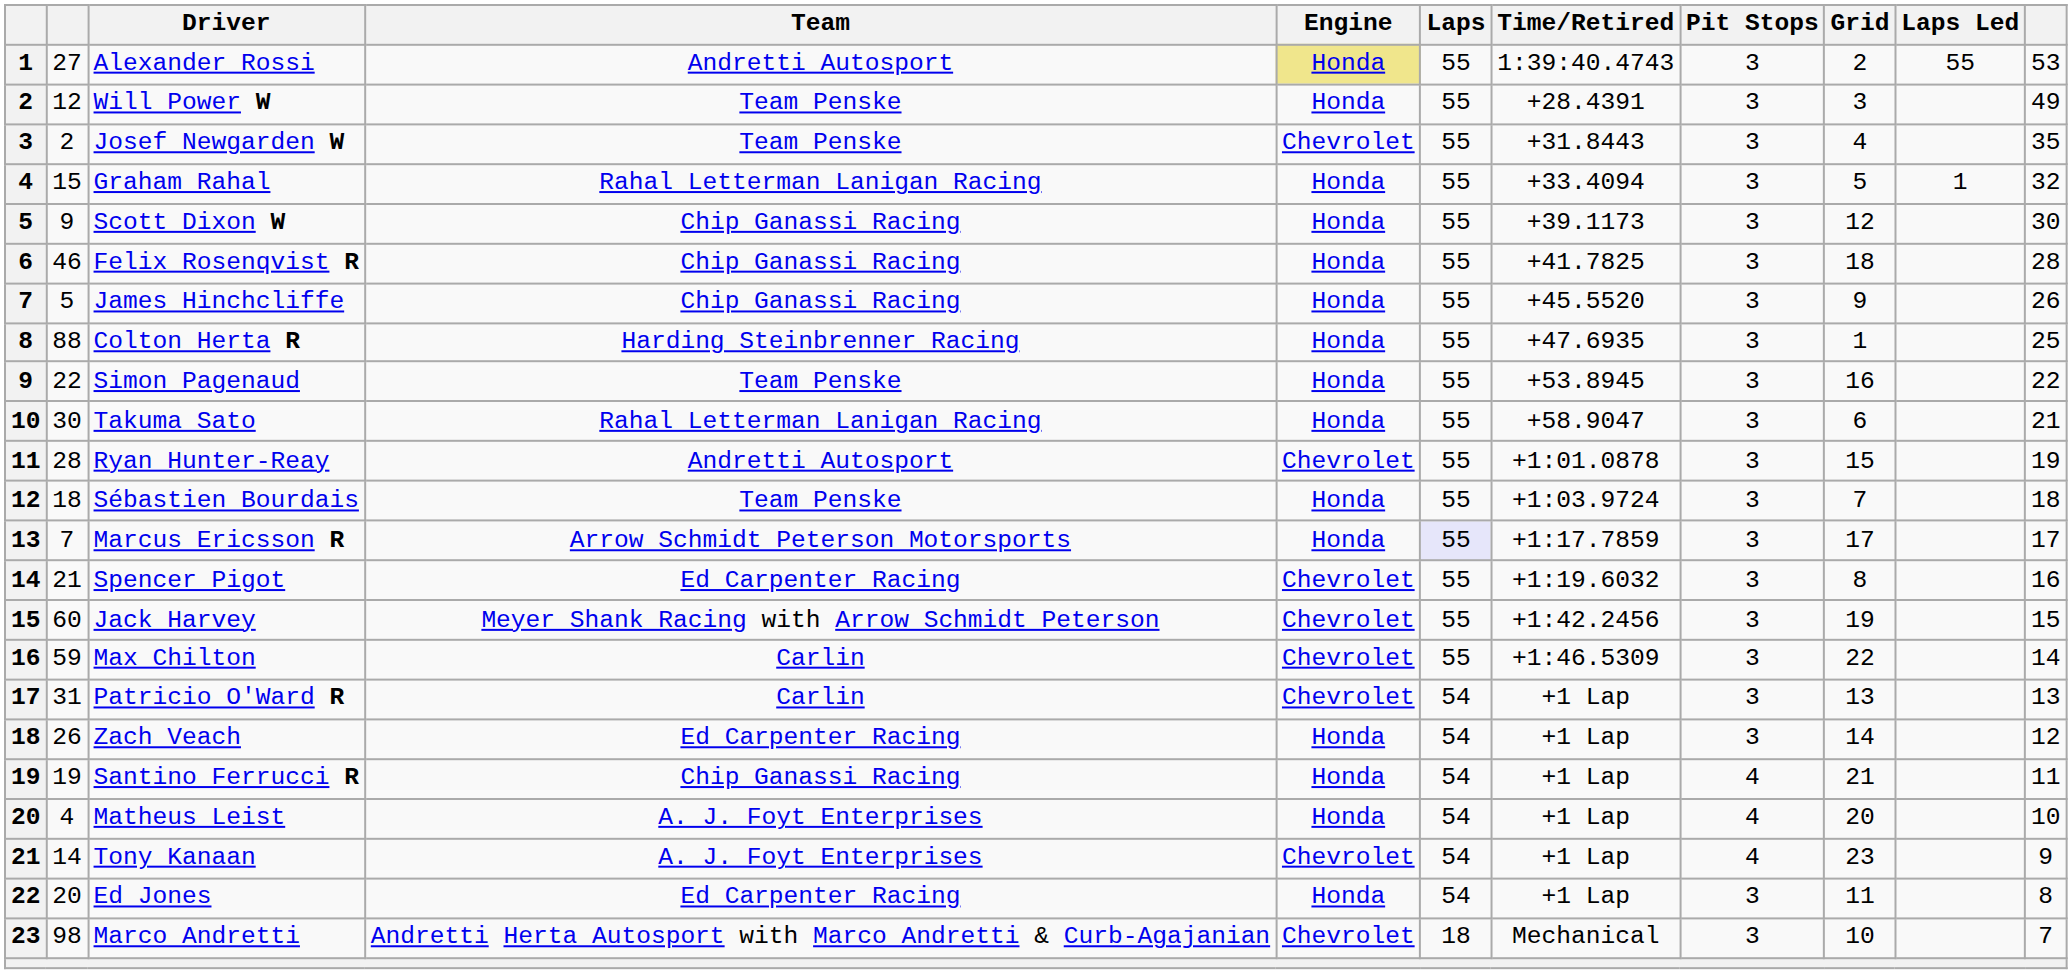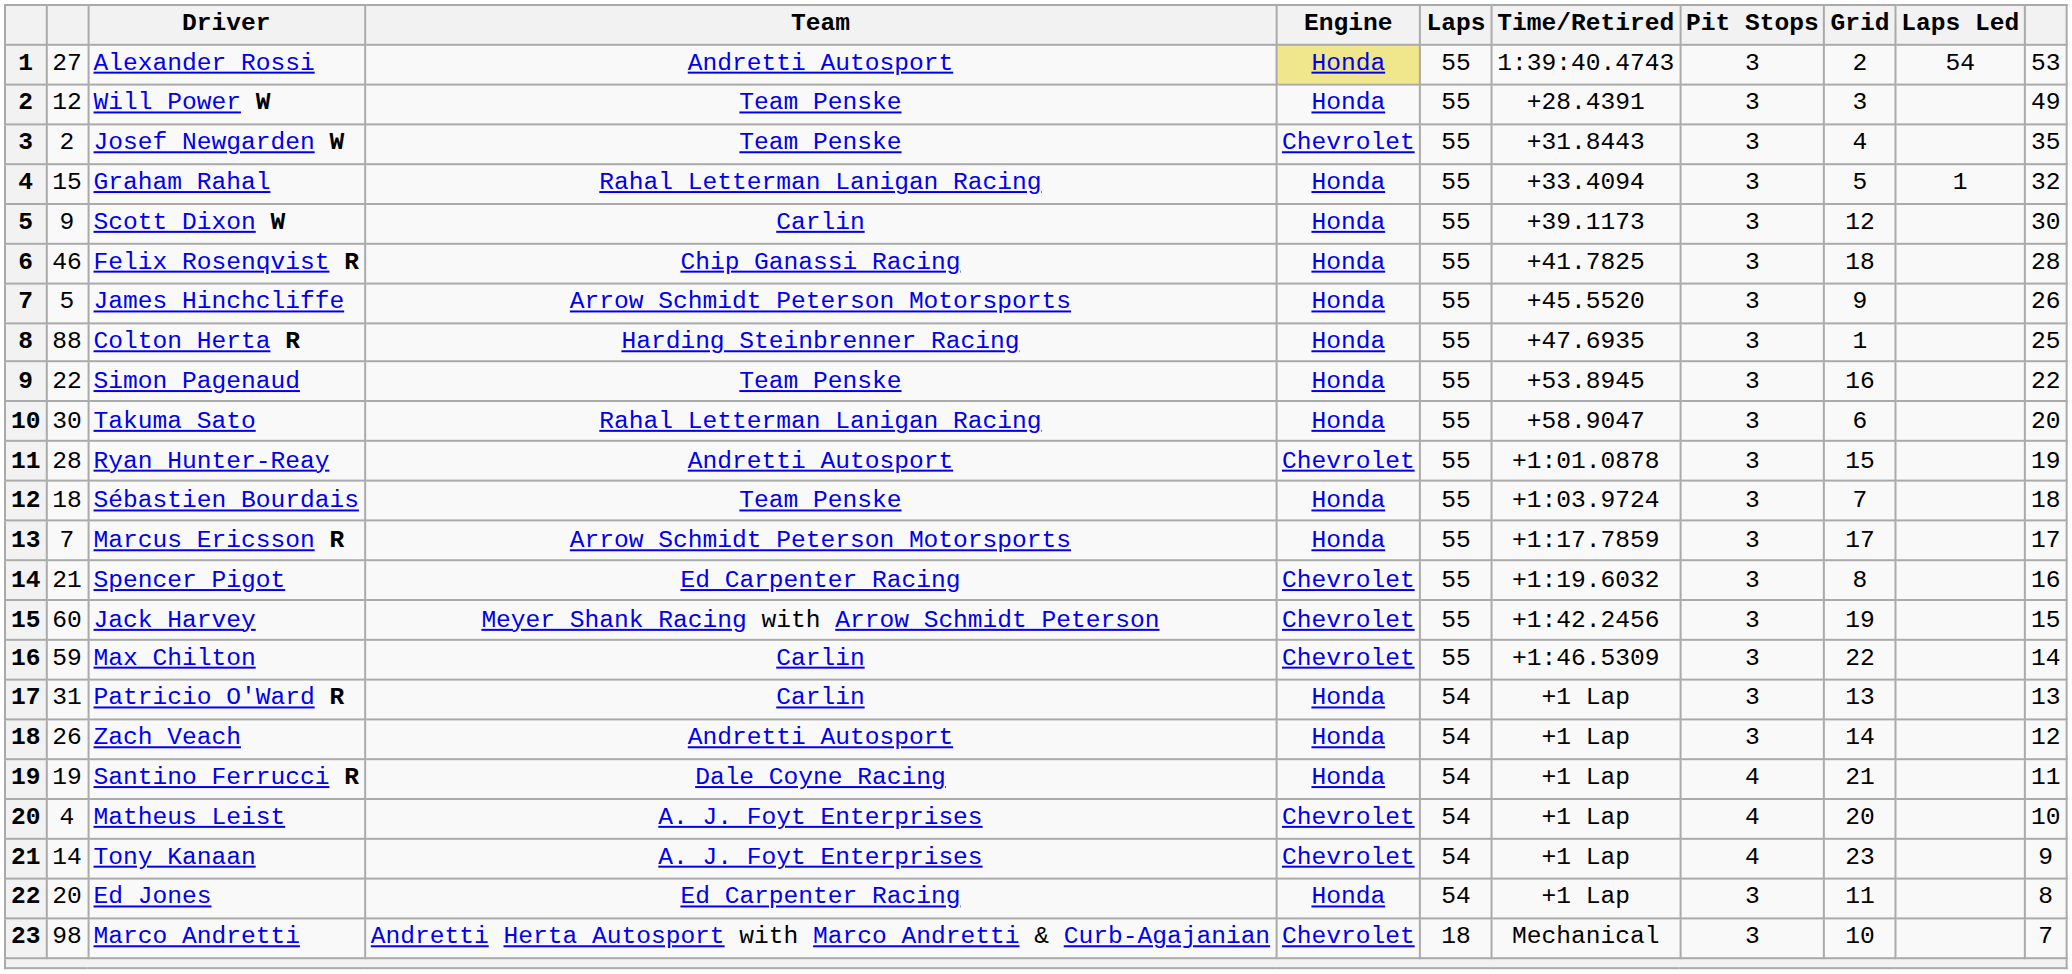 <table class="wikitable" style="text-align:center; font-size: 95%;">
 <tr>
 <th></th>
 <th></th>
 <th>Driver</th>
 <th>Team</th>
 <th>Engine</th>
 <th>Laps</th>
 <th>Time/Retired</th>
 <th>Pit Stops</th>
 <th>Grid</th>
 <th>Laps Led</th>
 <th></th>
 </tr>
 <tr>
 <th>1</th>
 <td>27</td>
 <td align="left"> <a href='#'>Alexander Rossi</a></td>
 <td><a href='#'>Andretti Autosport</a></td>
 <td style="background: khaki;"><a href='#'>Honda</a></td>
 <td>55</td>
 <td>1:39:40.4743</td>
 <td>3</td>
 <td>2</td>
-<td>55</td>
+<td>54</td>
 <td>53</td>
 </tr>
 <tr>
 <th>2</th>
 <td>12</td>
 <td align="left"> <a href='#'>Will Power</a> <strong><span>W</span></strong></td>
 <td><a href='#'>Team Penske</a></td>
 <td><a href='#'>Honda</a></td>
 <td>55</td>
 <td>+28.4391</td>
 <td>3</td>
 <td>3</td>
 <td></td>
 <td>49</td>
 </tr>
 <tr>
 <th>3</th>
 <td>2</td>
 <td align="left"> <a href='#'>Josef Newgarden</a> <strong><span>W</span></strong></td>
 <td><a href='#'>Team Penske</a></td>
 <td><a href='#'>Chevrolet</a></td>
 <td>55</td>
 <td>+31.8443</td>
 <td>3</td>
 <td>4</td>
 <td></td>
 <td>35</td>
 </tr>
 <tr>
 <th>4</th>
 <td>15</td>
 <td align="left"> <a href='#'>Graham Rahal</a></td>
 <td><a href='#'>Rahal Letterman Lanigan Racing</a></td>
 <td><a href='#'>Honda</a></td>
 <td>55</td>
 <td>+33.4094</td>
 <td>3</td>
 <td>5</td>
 <td>1</td>
 <td>32</td>
 </tr>
 <tr>
 <th>5</th>
 <td>9</td>
 <td align="left"> <a href='#'>Scott Dixon</a> <strong><span>W</span></strong></td>
-<td><a href='#'>Chip Ganassi Racing</a></td>
+<td><a href='#'>Carlin</a></td>
 <td><a href='#'>Honda</a></td>
 <td>55</td>
 <td>+39.1173</td>
 <td>3</td>
 <td>12</td>
 <td></td>
 <td>30</td>
 </tr>
 <tr>
 <th>6</th>
 <td>46</td>
 <td align="left"> <a href='#'>Felix Rosenqvist</a> <strong><span>R</span></strong></td>
 <td><a href='#'>Chip Ganassi Racing</a></td>
 <td><a href='#'>Honda</a></td>
 <td>55</td>
 <td>+41.7825</td>
 <td>3</td>
 <td>18</td>
 <td></td>
 <td>28</td>
 </tr>
 <tr>
 <th>7</th>
 <td>5</td>
 <td align="left"> <a href='#'>James Hinchcliffe</a></td>
-<td><a href='#'>Chip Ganassi Racing</a></td>
+<td><a href='#'>Arrow Schmidt Peterson Motorsports</a></td>
 <td><a href='#'>Honda</a></td>
 <td>55</td>
 <td>+45.5520</td>
 <td>3</td>
 <td>9</td>
 <td></td>
 <td>26</td>
 </tr>
 <tr>
 <th>8</th>
 <td>88</td>
 <td align="left"> <a href='#'>Colton Herta</a> <strong><span>R</span></strong></td>
 <td><a href='#'>Harding Steinbrenner Racing</a></td>
 <td><a href='#'>Honda</a></td>
 <td>55</td>
 <td>+47.6935</td>
 <td>3</td>
 <td>1</td>
 <td></td>
 <td>25</td>
 </tr>
 <tr>
 <th>9</th>
 <td>22</td>
 <td align="left"> <a href='#'>Simon Pagenaud</a></td>
 <td><a href='#'>Team Penske</a></td>
 <td><a href='#'>Honda</a></td>
 <td>55</td>
 <td>+53.8945</td>
 <td>3</td>
 <td>16</td>
 <td></td>
 <td>22</td>
 </tr>
 <tr>
 <th>10</th>
 <td>30</td>
 <td align="left"> <a href='#'>Takuma Sato</a></td>
 <td><a href='#'>Rahal Letterman Lanigan Racing</a></td>
 <td><a href='#'>Honda</a></td>
 <td>55</td>
 <td>+58.9047</td>
 <td>3</td>
 <td>6</td>
 <td></td>
-<td>21</td>
+<td>20</td>
 </tr>
 <tr>
 <th>11</th>
 <td>28</td>
 <td align="left"> <a href='#'>Ryan Hunter-Reay</a></td>
 <td><a href='#'>Andretti Autosport</a></td>
 <td><a href='#'>Chevrolet</a></td>
 <td>55</td>
 <td>+1:01.0878</td>
 <td>3</td>
 <td>15</td>
 <td></td>
 <td>19</td>
 </tr>
 <tr>
 <th>12</th>
 <td>18</td>
 <td align="left"> <a href='#'>Sébastien Bourdais</a></td>
 <td><a href='#'>Team Penske</a></td>
 <td><a href='#'>Honda</a></td>
 <td>55</td>
 <td>+1:03.9724</td>
 <td>3</td>
 <td>7</td>
 <td></td>
 <td>18</td>
 </tr>
 <tr>
 <th>13</th>
 <td>7</td>
 <td align="left"> <a href='#'>Marcus Ericsson</a> <strong><span>R</span></strong></td>
 <td><a href='#'>Arrow Schmidt Peterson Motorsports</a></td>
 <td><a href='#'>Honda</a></td>
-<td style="background: lavender;">55</td>
+<td>55</td>
 <td>+1:17.7859</td>
 <td>3</td>
 <td>17</td>
 <td></td>
 <td>17</td>
 </tr>
 <tr>
 <th>14</th>
 <td>21</td>
 <td align="left"> <a href='#'>Spencer Pigot</a></td>
 <td><a href='#'>Ed Carpenter Racing</a></td>
 <td><a href='#'>Chevrolet</a></td>
 <td>55</td>
 <td>+1:19.6032</td>
 <td>3</td>
 <td>8</td>
 <td></td>
 <td>16</td>
 </tr>
 <tr>
 <th>15</th>
 <td>60</td>
 <td align="left"> <a href='#'>Jack Harvey</a></td>
 <td><a href='#'>Meyer Shank Racing</a> with <a href='#'>Arrow Schmidt Peterson</a></td>
 <td><a href='#'>Chevrolet</a></td>
 <td>55</td>
 <td>+1:42.2456</td>
 <td>3</td>
 <td>19</td>
 <td></td>
 <td>15</td>
 </tr>
 <tr>
 <th>16</th>
 <td>59</td>
 <td align="left"> <a href='#'>Max Chilton</a></td>
 <td><a href='#'>Carlin</a></td>
 <td><a href='#'>Chevrolet</a></td>
 <td>55</td>
 <td>+1:46.5309</td>
 <td>3</td>
 <td>22</td>
 <td></td>
 <td>14</td>
 </tr>
 <tr>
 <th>17</th>
 <td>31</td>
 <td align="left"> <a href='#'>Patricio O'Ward</a> <strong><span>R</span></strong></td>
 <td><a href='#'>Carlin</a></td>
-<td><a href='#'>Chevrolet</a></td>
+<td><a href='#'>Honda</a></td>
 <td>54</td>
 <td>+1 Lap</td>
 <td>3</td>
 <td>13</td>
 <td></td>
 <td>13</td>
 </tr>
 <tr>
 <th>18</th>
 <td>26</td>
 <td align="left"> <a href='#'>Zach Veach</a></td>
-<td><a href='#'>Ed Carpenter Racing</a></td>
+<td><a href='#'>Andretti Autosport</a></td>
 <td><a href='#'>Honda</a></td>
 <td>54</td>
 <td>+1 Lap</td>
 <td>3</td>
 <td>14</td>
 <td></td>
 <td>12</td>
 </tr>
 <tr>
 <th>19</th>
 <td>19</td>
 <td align="left"> <a href='#'>Santino Ferrucci</a> <strong><span>R</span></strong></td>
-<td><a href='#'>Chip Ganassi Racing</a></td>
+<td><a href='#'>Dale Coyne Racing</a></td>
 <td><a href='#'>Honda</a></td>
 <td>54</td>
 <td>+1 Lap</td>
 <td>4</td>
 <td>21</td>
 <td></td>
 <td>11</td>
 </tr>
 <tr>
 <th>20</th>
 <td>4</td>
 <td align="left"> <a href='#'>Matheus Leist</a></td>
 <td><a href='#'>A. J. Foyt Enterprises</a></td>
-<td><a href='#'>Honda</a></td>
+<td><a href='#'>Chevrolet</a></td>
 <td>54</td>
 <td>+1 Lap</td>
 <td>4</td>
 <td>20</td>
 <td></td>
 <td>10</td>
 </tr>
 <tr>
 <th>21</th>
 <td>14</td>
 <td align="left"> <a href='#'>Tony Kanaan</a></td>
 <td><a href='#'>A. J. Foyt Enterprises</a></td>
 <td><a href='#'>Chevrolet</a></td>
 <td>54</td>
 <td>+1 Lap</td>
 <td>4</td>
 <td>23</td>
 <td></td>
 <td>9</td>
 </tr>
 <tr>
 <th>22</th>
 <td>20</td>
 <td align="left"> <a href='#'>Ed Jones</a></td>
 <td><a href='#'>Ed Carpenter Racing</a></td>
 <td><a href='#'>Honda</a></td>
 <td>54</td>
 <td>+1 Lap</td>
 <td>3</td>
 <td>11</td>
 <td></td>
 <td>8</td>
 </tr>
 <tr>
 <th>23</th>
 <td>98</td>
 <td align="left"> <a href='#'>Marco Andretti</a></td>
 <td><a href='#'>Andretti</a> <a href='#'>Herta Autosport</a> with <a href='#'>Marco Andretti</a> & <a href='#'>Curb-Agajanian</a></td>
 <td><a href='#'>Chevrolet</a></td>
 <td>18</td>
 <td>Mechanical</td>
 <td>3</td>
 <td>10</td>
 <td></td>
 <td>7</td>
 </tr>
 <tr>
 <th colspan="11"></th>
 </tr>
 </table>
